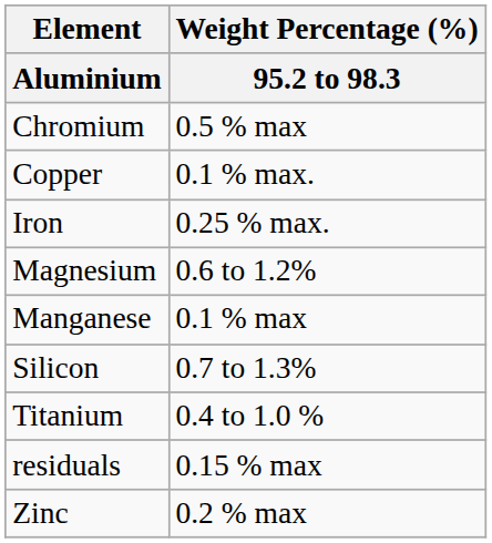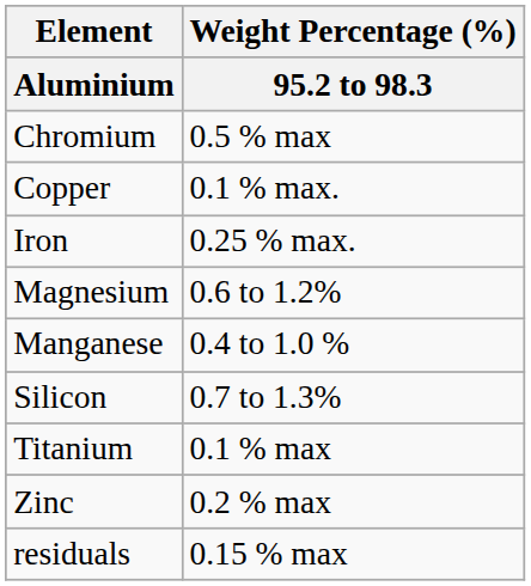 <table class="wikitable">
 <tr>
 <th>Element</th>
 <th>Weight Percentage (%)</th>
 </tr>
 <tr>
 <th>Aluminium</th>
 <th>95.2 to 98.3</th>
 </tr>
 <tr>
 <td>Chromium</td>
 <td>0.5 % max</td>
 </tr>
 <tr>
 <td>Copper</td>
 <td>0.1 % max.</td>
 </tr>
 <tr>
 <td>Iron</td>
 <td>0.25 % max.</td>
 </tr>
 <tr>
 <td>Magnesium</td>
 <td>0.6 to 1.2%</td>
 </tr>
 <tr>
 <td>Manganese</td>
-<td>0.1 % max</td>
+<td>0.4 to 1.0 %</td>
 </tr>
 <tr>
 <td>Silicon</td>
 <td>0.7 to 1.3%</td>
 </tr>
 <tr>
 <td>Titanium</td>
-<td>0.4 to 1.0 %</td>
+<td>0.1 % max</td>
+</tr>
+<tr>
+<td>Zinc</td>
+<td>0.2 % max</td>
 </tr>
 <tr>
 <td>residuals</td>
 <td>0.15 % max</td>
 </tr>
-<tr>
-<td>Zinc</td>
-<td>0.2 % max</td>
-</tr>
 </table>
